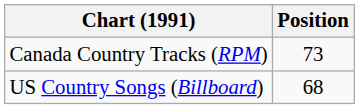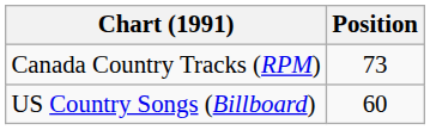 <table class="wikitable sortable">
 <tr>
 <th scope="col">Chart (1991)</th>
 <th scope="col">Position</th>
 </tr>
 <tr>
 <td>Canada Country Tracks (<em><a href='#'>RPM</a></em>)</td>
 <td align="center">73</td>
 </tr>
 <tr>
 <td>US <a href='#'>Country Songs</a> (<em><a href='#'>Billboard</a></em>)</td>
-<td align="center">68</td>
+<td align="center">60</td>
 </tr>
 </table>
